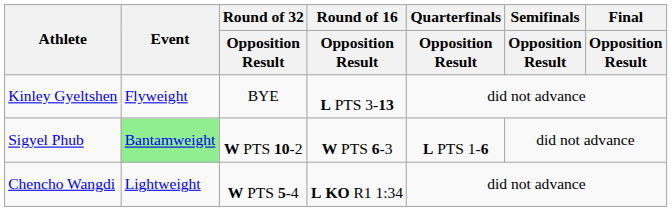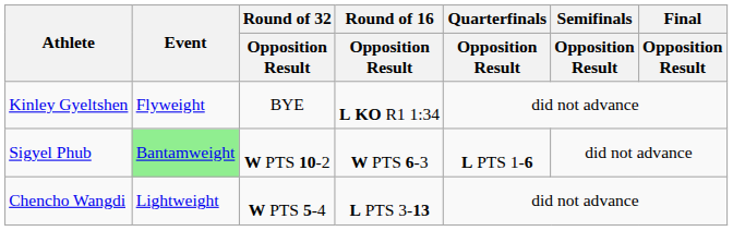 <table class="wikitable" border="1" style="font-size:90%">
 <tr>
 <th rowspan=2>Athlete</th>
 <th rowspan=2>Event</th>
 <th>Round of 32</th>
 <th>Round of 16</th>
 <th>Quarterfinals</th>
 <th>Semifinals</th>
 <th>Final</th>
 </tr>
 <tr>
 <th>Opposition<br>Result</th>
 <th>Opposition<br>Result</th>
 <th>Opposition<br>Result</th>
 <th>Opposition<br>Result</th>
 <th>Opposition<br>Result</th>
 </tr>
 <tr>
 <td><a href='#'>Kinley Gyeltshen</a></td>
 <td><a href='#'>Flyweight</a></td>
 <td align=center>BYE</td>
-<td align=center><br><strong>L</strong> PTS 3-<strong>13</strong></td>
+<td align=center><br><strong>L</strong> <strong>KO</strong> R1 1:34</td>
 <td align=center colspan="7">did not advance</td>
 </tr>
 <tr>
 <td><a href='#'>Sigyel Phub</a></td>
 <td style="background: lightgreen;"><a href='#'>Bantamweight</a></td>
 <td align=center><br><strong>W</strong> PTS <strong>10</strong>-2</td>
 <td align=center><br><strong>W</strong> PTS <strong>6</strong>-3</td>
 <td align=center><br><strong>L</strong> PTS 1-<strong>6</strong></td>
 <td align=center colspan="7">did not advance</td>
 </tr>
 <tr>
 <td><a href='#'>Chencho Wangdi</a></td>
 <td><a href='#'>Lightweight</a></td>
 <td align=center><br><strong>W</strong> PTS <strong>5</strong>-4</td>
-<td align=center><br><strong>L</strong> <strong>KO</strong> R1 1:34</td>
+<td align=center><br><strong>L</strong> PTS 3-<strong>13</strong></td>
 <td align=center colspan="7">did not advance</td>
 </tr>
 </table>
